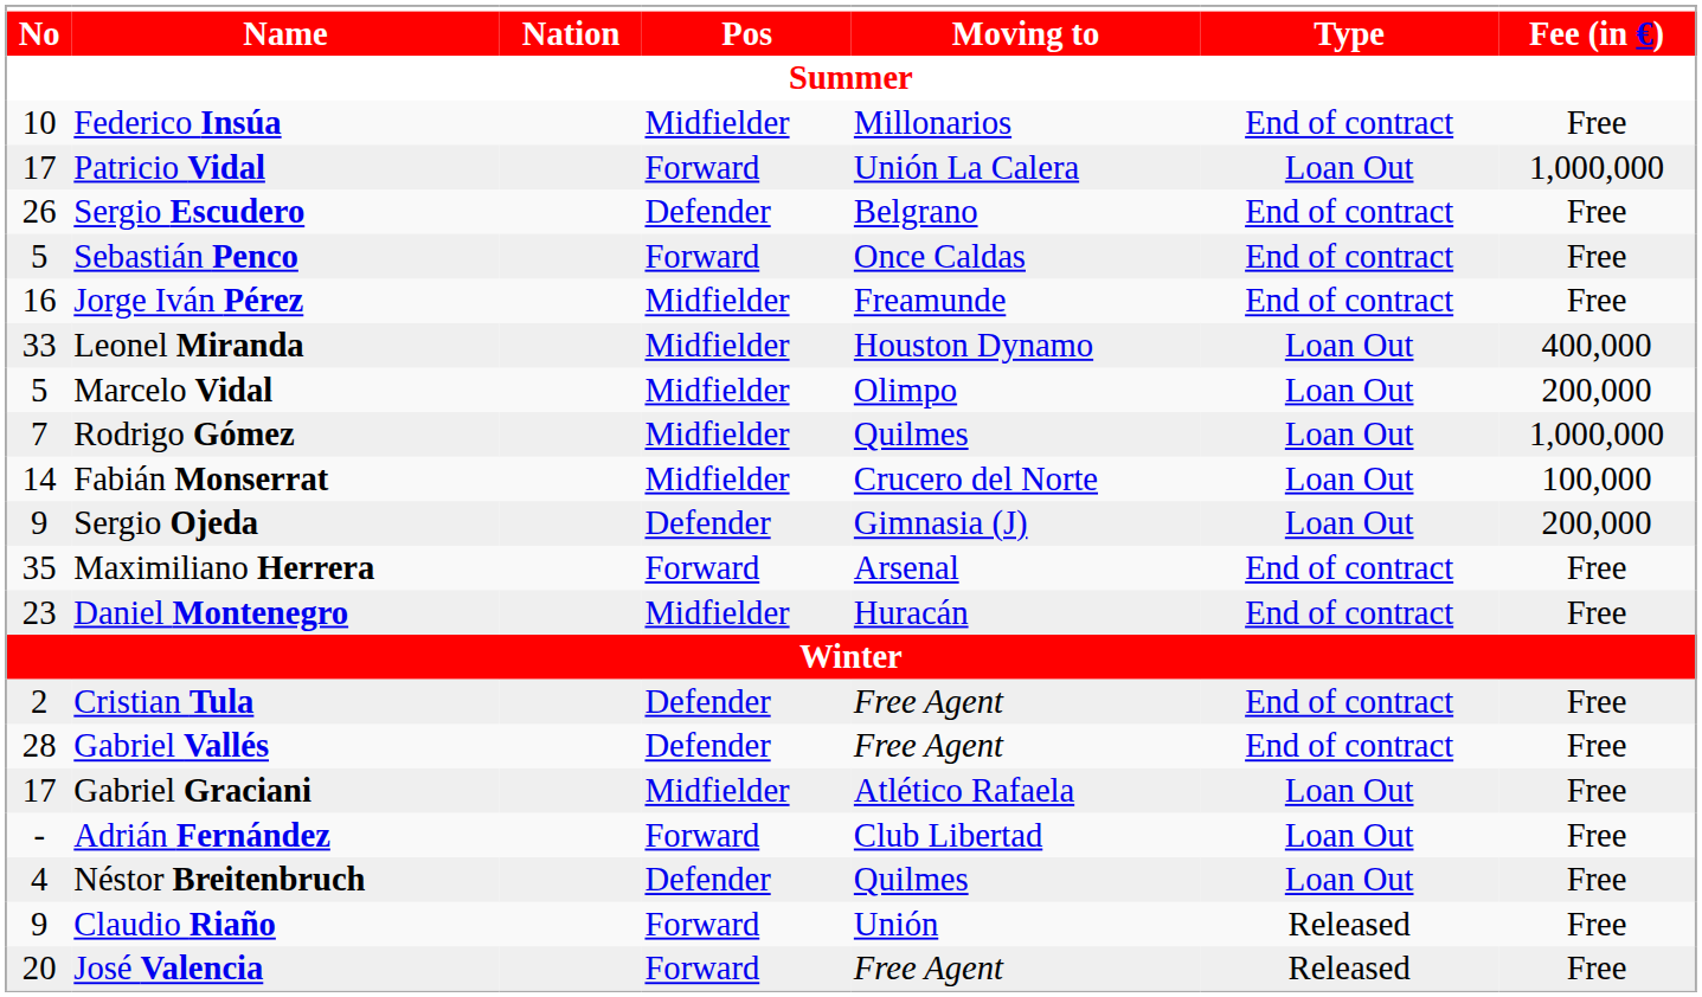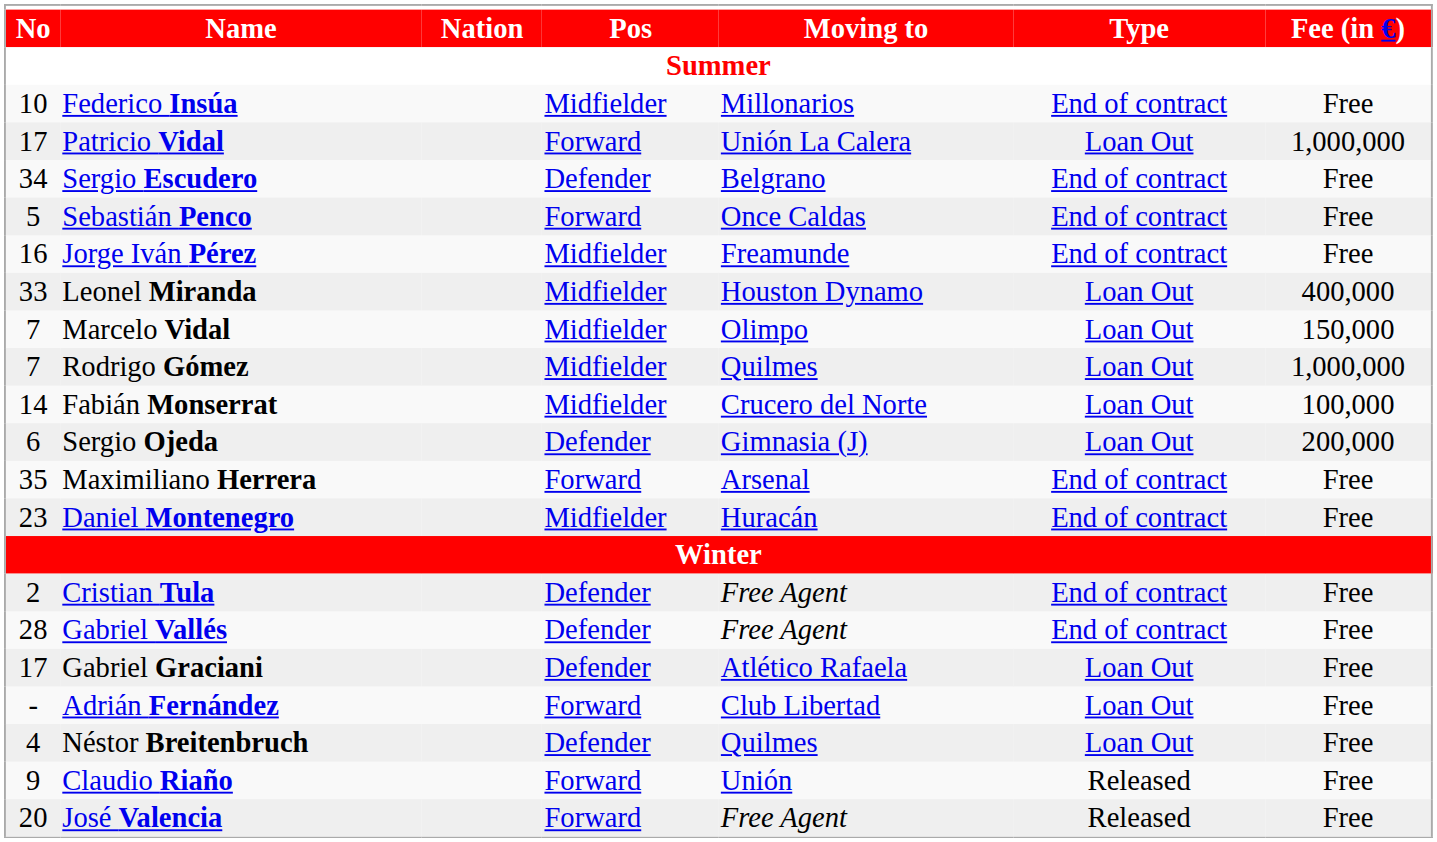 <table cellspacing="0" style="background: #f9f9f9; border: 1px #aaa solid; border-collapse: collapse; font-size: 95%;" width="760px">
 <tr bgcolor=#FFFFFF style="color: #FF0000;">
 <th colspan=7></th>
 </tr>
 <tr bgcolor=#FF0000 style="color:#FFFFFF;">
 <th>No</th>
 <th>Name</th>
 <th>Nation</th>
 <th>Pos</th>
 <th>Moving to</th>
 <th>Type</th>
 <th>Fee (in <a href='#'>€</a>)</th>
 </tr>
 <tr bgcolor=#FFFFFF style="color: #FF0000;">
 <th colspan=7>Summer</th>
 </tr>
 <tr>
 <td align=center>10</td>
 <td align="left"><a href='#'>Federico <strong>Insúa</strong></a></td>
 <td align=center></td>
 <td align=left><a href='#'>Midfielder</a></td>
 <td align=left> <a href='#'>Millonarios</a></td>
 <td align=center><a href='#'>End of contract</a></td>
 <td align=center>Free</td>
 </tr>
 <tr bgcolor="#EFEFEF">
 <td align=center>17</td>
 <td align="left"><a href='#'>Patricio <strong>Vidal</strong></a></td>
 <td align=center></td>
 <td align=left><a href='#'>Forward</a></td>
 <td align=left> <a href='#'>Unión La Calera</a></td>
 <td align=center><a href='#'>Loan Out</a></td>
 <td align=center>1,000,000</td>
 </tr>
 <tr>
-<td align=center>26</td>
+<td align=center>34</td>
 <td align="left"><a href='#'>Sergio <strong>Escudero</strong></a></td>
 <td align=center></td>
 <td align=left><a href='#'>Defender</a></td>
 <td align=left> <a href='#'>Belgrano</a></td>
 <td align=center><a href='#'>End of contract</a></td>
 <td align=center>Free</td>
 </tr>
 <tr bgcolor="#EFEFEF">
 <td align=center>5</td>
 <td align="left"><a href='#'>Sebastián <strong>Penco</strong></a></td>
 <td align=center></td>
 <td align=left><a href='#'>Forward</a></td>
 <td align=left> <a href='#'>Once Caldas</a></td>
 <td align=center><a href='#'>End of contract</a></td>
 <td align=center>Free</td>
 </tr>
 <tr>
 <td align=center>16</td>
 <td align="left"><a href='#'>Jorge Iván <strong>Pérez</strong></a></td>
 <td align=center></td>
 <td align=left><a href='#'>Midfielder</a></td>
 <td align=left> <a href='#'>Freamunde</a></td>
 <td align=center><a href='#'>End of contract</a></td>
 <td align=center>Free</td>
 </tr>
 <tr bgcolor="#EFEFEF">
 <td align=center>33</td>
 <td align="left">Leonel <strong>Miranda</strong></td>
 <td align=center></td>
 <td align=left><a href='#'>Midfielder</a></td>
 <td align=left> <a href='#'>Houston Dynamo</a></td>
 <td align=center><a href='#'>Loan Out</a></td>
 <td align=center>400,000</td>
 </tr>
 <tr>
-<td align=center>5</td>
+<td align=center>7</td>
 <td align="left">Marcelo <strong>Vidal</strong></td>
 <td align=center></td>
 <td align=left><a href='#'>Midfielder</a></td>
 <td align=left> <a href='#'>Olimpo</a></td>
 <td align=center><a href='#'>Loan Out</a></td>
-<td align=center>200,000</td>
+<td align=center>150,000</td>
 </tr>
 <tr bgcolor="#EFEFEF">
 <td align=center>7</td>
 <td align="left">Rodrigo <strong>Gómez</strong></td>
 <td align=center></td>
 <td align=left><a href='#'>Midfielder</a></td>
 <td align=left> <a href='#'>Quilmes</a></td>
 <td align=center><a href='#'>Loan Out</a></td>
 <td align=center>1,000,000</td>
 </tr>
 <tr>
 <td align=center>14</td>
 <td align="left">Fabián <strong>Monserrat</strong></td>
 <td align=center></td>
 <td align=left><a href='#'>Midfielder</a></td>
 <td align=left> <a href='#'>Crucero del Norte</a></td>
 <td align=center><a href='#'>Loan Out</a></td>
 <td align=center>100,000</td>
 </tr>
 <tr bgcolor="#EFEFEF">
-<td align=center>9</td>
+<td align=center>6</td>
 <td align="left">Sergio <strong>Ojeda</strong></td>
 <td align=center></td>
 <td align=left><a href='#'>Defender</a></td>
 <td align=left> <a href='#'>Gimnasia (J)</a></td>
 <td align=center><a href='#'>Loan Out</a></td>
 <td align=center>200,000</td>
 </tr>
 <tr>
 <td align=center>35</td>
 <td align="left">Maximiliano <strong>Herrera</strong></td>
 <td align=center></td>
 <td align=left><a href='#'>Forward</a></td>
 <td align=left> <a href='#'>Arsenal</a></td>
 <td align=center><a href='#'>End of contract</a></td>
 <td align=center>Free</td>
 </tr>
 <tr bgcolor="#EFEFEF">
 <td align=center>23</td>
 <td align="left"><a href='#'>Daniel <strong>Montenegro</strong></a></td>
 <td align=center></td>
 <td align=left><a href='#'>Midfielder</a></td>
 <td align=left> <a href='#'>Huracán</a></td>
 <td align=center><a href='#'>End of contract</a></td>
 <td align=center>Free</td>
 </tr>
 <tr bgcolor=#FF0000 style="color:#FFFFFF;">
 <th colspan=7>Winter</th>
 </tr>
 <tr bgcolor="#EFEFEF">
 <td align=center>2</td>
 <td align="left"><a href='#'>Cristian <strong>Tula</strong></a></td>
 <td align=center></td>
 <td align=left><a href='#'>Defender</a></td>
 <td align=left> <em>Free Agent</em></td>
 <td align=center><a href='#'>End of contract</a></td>
 <td align=center>Free</td>
 </tr>
 <tr>
 <td align=center>28</td>
 <td align="left"><a href='#'>Gabriel <strong>Vallés</strong></a></td>
 <td align=center></td>
 <td align=left><a href='#'>Defender</a></td>
 <td align=left> <em>Free Agent</em></td>
 <td align=center><a href='#'>End of contract</a></td>
 <td align=center>Free</td>
 </tr>
 <tr bgcolor="#EFEFEF">
 <td align=center>17</td>
 <td align="left">Gabriel <strong>Graciani</strong></td>
 <td align=center></td>
-<td align=left><a href='#'>Midfielder</a></td>
+<td align=left><a href='#'>Defender</a></td>
 <td align=left> <a href='#'>Atlético Rafaela</a></td>
 <td align=center><a href='#'>Loan Out</a></td>
 <td align=center>Free</td>
 </tr>
 <tr>
 <td align=center>-</td>
 <td align="left"><a href='#'>Adrián <strong>Fernández</strong></a></td>
 <td align=center></td>
 <td align=left><a href='#'>Forward</a></td>
 <td align=left> <a href='#'>Club Libertad</a></td>
 <td align=center><a href='#'>Loan Out</a></td>
 <td align=center>Free</td>
 </tr>
 <tr bgcolor="#EFEFEF">
 <td align=center>4</td>
 <td align="left">Néstor <strong>Breitenbruch</strong></td>
 <td align=center></td>
 <td align=left><a href='#'>Defender</a></td>
 <td align=left> <a href='#'>Quilmes</a></td>
 <td align=center><a href='#'>Loan Out</a></td>
 <td align=center>Free</td>
 </tr>
 <tr>
 <td align=center>9</td>
 <td align="left"><a href='#'>Claudio <strong>Riaño</strong></a></td>
 <td align=center></td>
 <td align=left><a href='#'>Forward</a></td>
 <td align=left> <a href='#'>Unión</a></td>
 <td align=center>Released</td>
 <td align=center>Free</td>
 </tr>
 <tr bgcolor="#EFEFEF">
 <td align=center>20</td>
 <td align="left"><a href='#'>José <strong>Valencia</strong></a></td>
 <td align=center></td>
 <td align=left><a href='#'>Forward</a></td>
 <td align=left> <em>Free Agent</em></td>
 <td align=center>Released</td>
 <td align=center>Free</td>
 </tr>
 <tr>
 </tr>
 </table>
